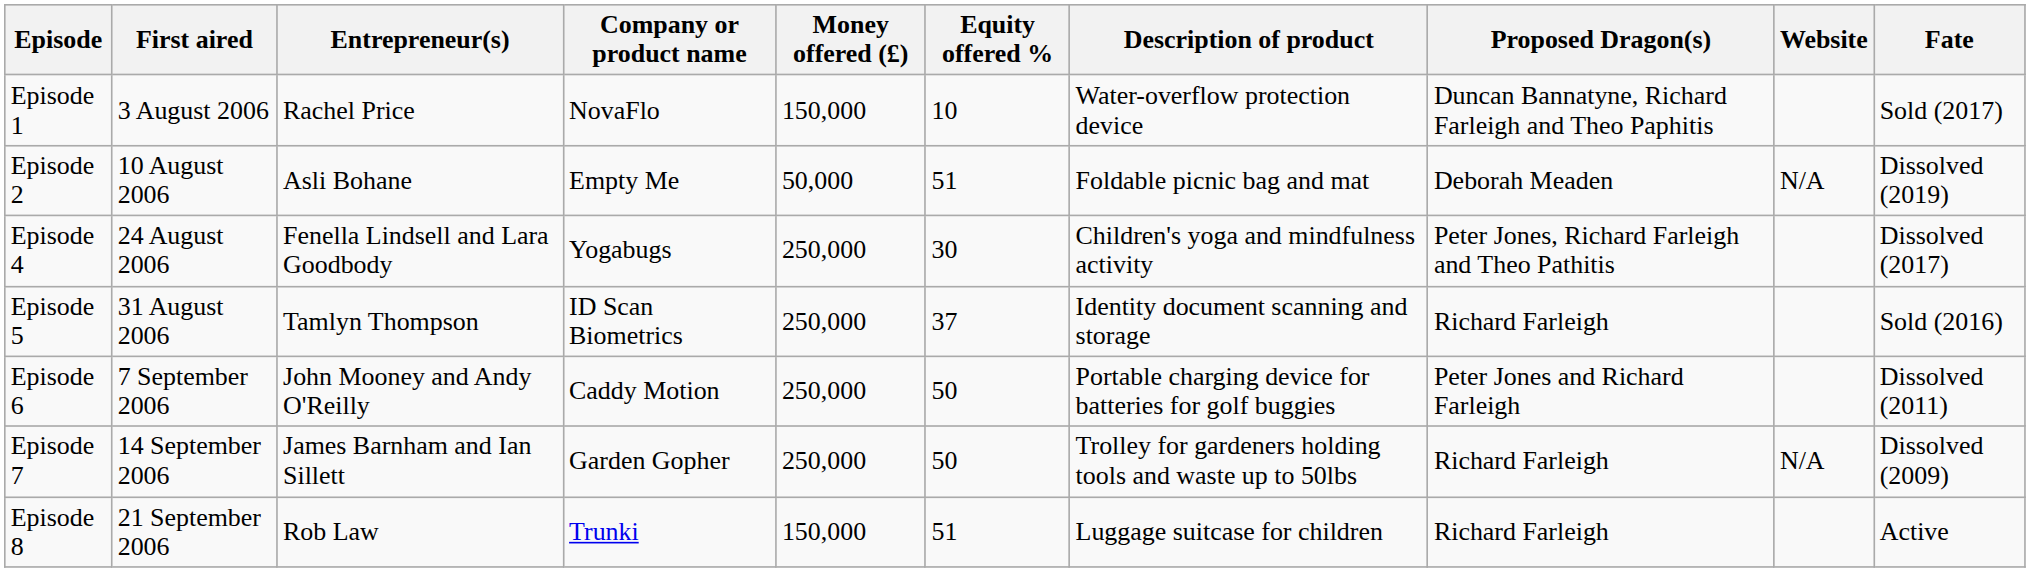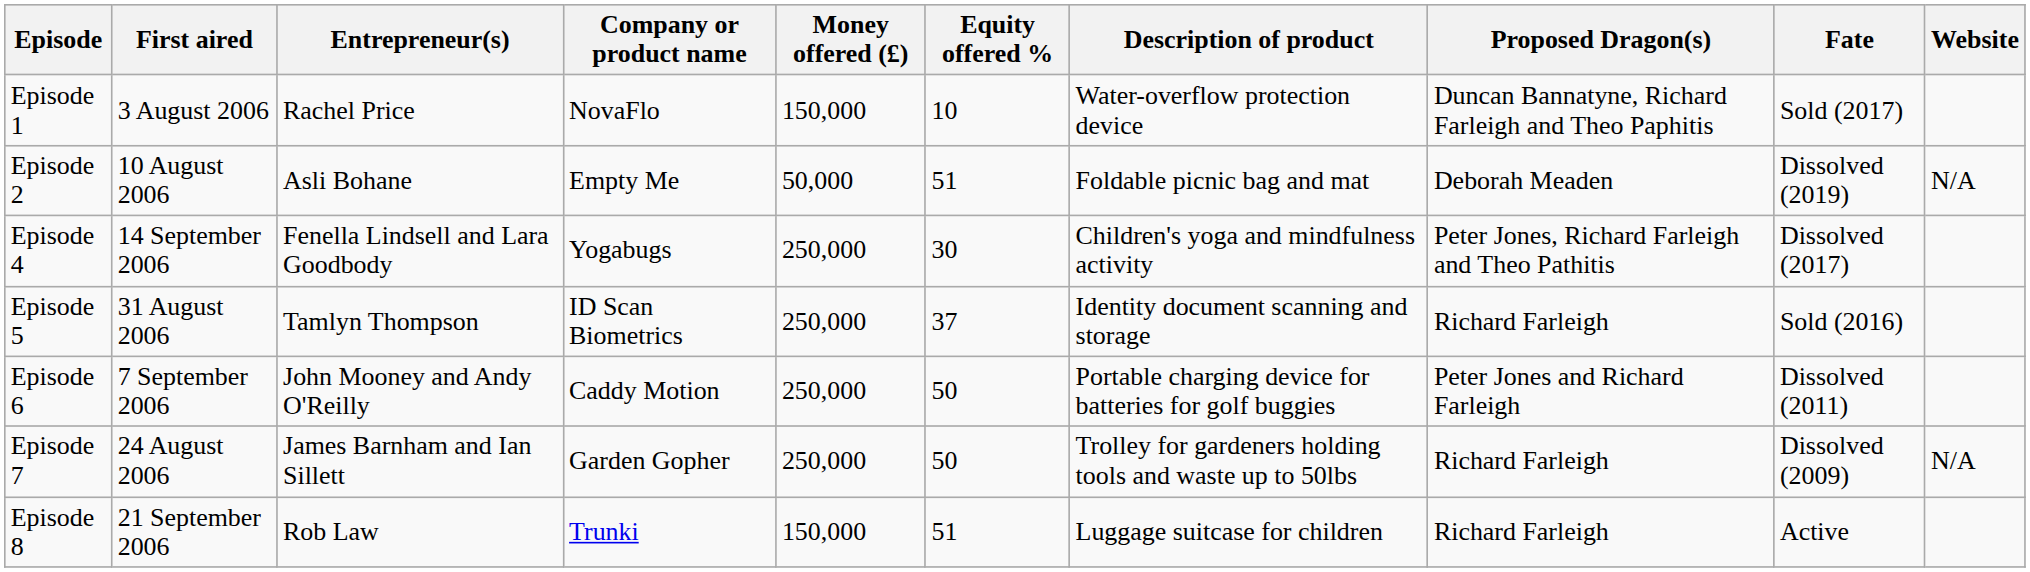 <table class="wikitable sortable">
 <tr>
 <th>Episode</th>
 <th>First aired</th>
 <th>Entrepreneur(s)</th>
 <th>Company or product name</th>
 <th>Money offered (£)</th>
 <th>Equity offered %</th>
 <th>Description of product</th>
 <th>Proposed Dragon(s)</th>
+<th>Fate</th>
 <th>Website</th>
-<th>Fate</th>
 </tr>
 <tr>
 <td>Episode 1</td>
 <td>3 August 2006</td>
 <td>Rachel Price</td>
 <td>NovaFlo</td>
 <td>150,000</td>
 <td>10</td>
 <td>Water-overflow protection device</td>
 <td>Duncan Bannatyne, Richard Farleigh and Theo Paphitis </td>
+<td>Sold (2017) </td>
 <td></td>
-<td>Sold (2017) </td>
 </tr>
 <tr>
 <td>Episode 2</td>
 <td>10 August 2006</td>
 <td>Asli Bohane</td>
 <td>Empty Me</td>
 <td>50,000</td>
 <td>51</td>
 <td>Foldable picnic bag and mat</td>
 <td>Deborah Meaden </td>
+<td>Dissolved (2019) </td>
 <td>N/A</td>
-<td>Dissolved (2019) </td>
 </tr>
 <tr>
 <td>Episode 4</td>
-<td>24 August 2006</td>
+<td>14 September 2006</td>
 <td>Fenella Lindsell and Lara Goodbody</td>
 <td>Yogabugs</td>
 <td>250,000</td>
 <td>30</td>
 <td>Children's yoga and mindfulness activity</td>
 <td>Peter Jones, Richard Farleigh and Theo Pathitis </td>
+<td>Dissolved (2017) </td>
 <td></td>
-<td>Dissolved (2017) </td>
 </tr>
 <tr>
 <td>Episode 5</td>
 <td>31 August 2006</td>
 <td>Tamlyn Thompson</td>
 <td>ID Scan Biometrics</td>
 <td>250,000</td>
 <td>37</td>
 <td>Identity document scanning and storage</td>
 <td>Richard Farleigh </td>
+<td>Sold (2016) </td>
 <td></td>
-<td>Sold (2016) </td>
 </tr>
 <tr>
 <td>Episode 6</td>
 <td>7 September 2006</td>
 <td>John Mooney and Andy O'Reilly</td>
 <td>Caddy Motion</td>
 <td>250,000</td>
 <td>50</td>
 <td>Portable charging device for batteries for golf buggies</td>
 <td>Peter Jones and Richard Farleigh </td>
+<td>Dissolved (2011) </td>
 <td></td>
-<td>Dissolved (2011) </td>
 </tr>
 <tr>
 <td>Episode 7</td>
-<td>14 September 2006</td>
+<td>24 August 2006</td>
 <td>James Barnham and Ian Sillett</td>
 <td>Garden Gopher</td>
 <td>250,000</td>
 <td>50</td>
 <td>Trolley for gardeners holding tools and waste up to 50lbs</td>
 <td>Richard Farleigh </td>
+<td>Dissolved (2009) </td>
 <td>N/A</td>
-<td>Dissolved (2009) </td>
 </tr>
 <tr>
 <td>Episode 8</td>
 <td>21 September 2006</td>
 <td>Rob Law</td>
 <td><a href='#'>Trunki</a></td>
 <td>150,000</td>
 <td>51</td>
 <td>Luggage suitcase for children</td>
 <td>Richard Farleigh </td>
+<td>Active </td>
 <td></td>
-<td>Active </td>
 </tr>
 </table>
